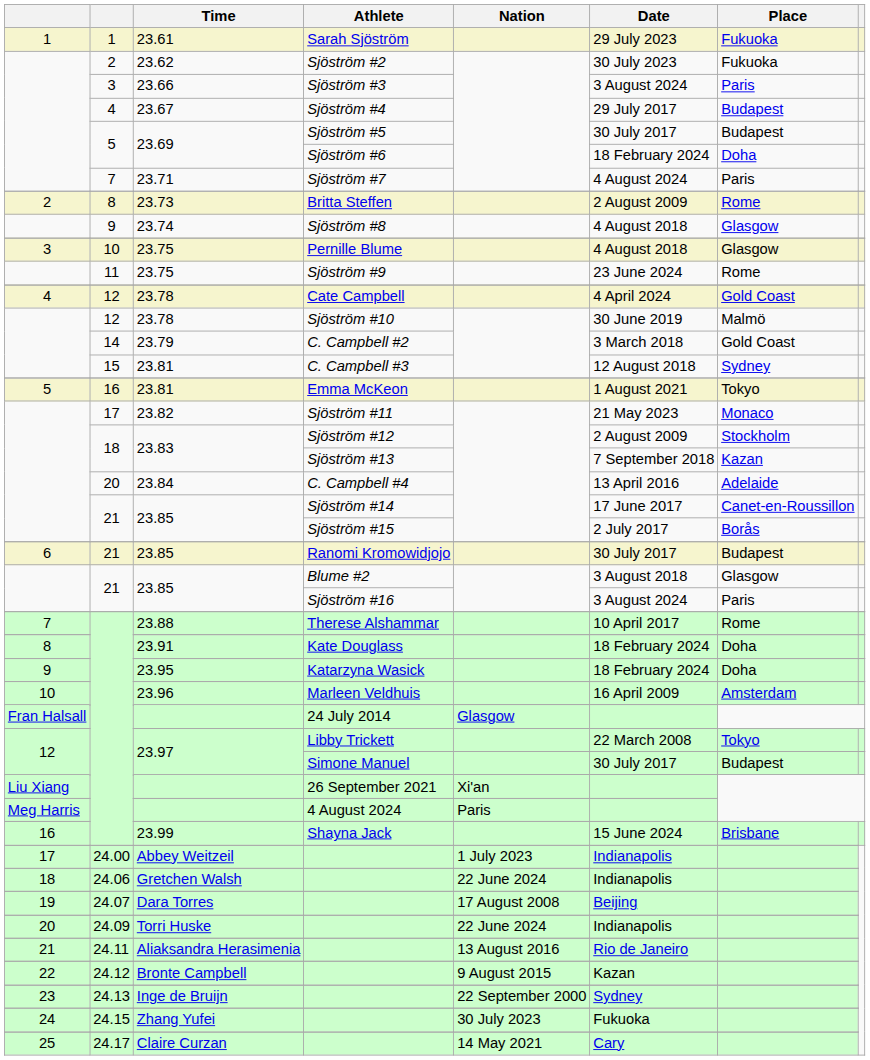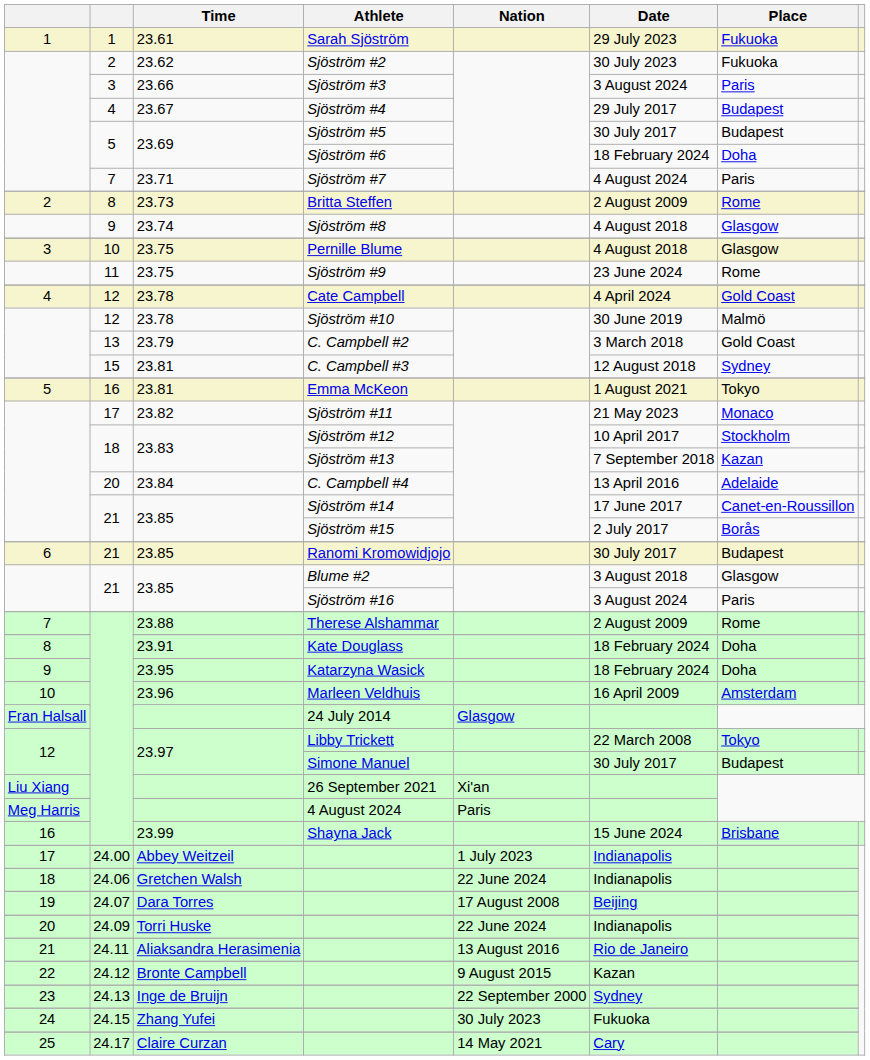 <table class="wikitable sortable">
 <tr>
 <th></th>
 <th></th>
 <th>Time</th>
 <th>Athlete</th>
 <th>Nation</th>
 <th>Date</th>
 <th>Place</th>
 <th class="unsortable"></th>
 </tr>
 <tr bgcolor=f6F5CE>
 <td align=center>1</td>
 <td align=center>1</td>
 <td>23.61</td>
 <td><a href='#'>Sarah Sjöström</a></td>
 <td></td>
 <td>29 July 2023</td>
 <td><a href='#'>Fukuoka</a></td>
 <td></td>
 </tr>
 <tr>
 <td rowspan="6"></td>
 <td align=center>2</td>
 <td>23.62</td>
 <td><em>Sjöström #2</em></td>
 <td rowspan="6"></td>
 <td>30 July 2023</td>
 <td>Fukuoka</td>
 <td></td>
 </tr>
 <tr>
 <td align=center>3</td>
 <td>23.66</td>
 <td><em>Sjöström #3</em></td>
 <td>3 August 2024</td>
 <td><a href='#'>Paris</a></td>
 <td></td>
 </tr>
 <tr>
 <td align=center>4</td>
 <td>23.67</td>
 <td><em>Sjöström #4</em></td>
 <td>29 July 2017</td>
 <td><a href='#'>Budapest</a></td>
 <td></td>
 </tr>
 <tr>
 <td rowspan="2" align=center>5</td>
 <td rowspan="2">23.69</td>
 <td><em>Sjöström #5</em></td>
 <td>30 July 2017</td>
 <td>Budapest</td>
 <td></td>
 </tr>
 <tr>
 <td><em>Sjöström #6</em></td>
 <td>18 February 2024</td>
 <td><a href='#'>Doha</a></td>
 <td></td>
 </tr>
 <tr>
 <td align=center>7</td>
 <td>23.71</td>
 <td><em>Sjöström #7</em></td>
 <td>4 August 2024</td>
 <td>Paris</td>
 <td></td>
 </tr>
 <tr>
 </tr>
 <tr bgcolor=f6F5CE>
 <td align=center>2</td>
 <td align=center>8</td>
 <td>23.73</td>
 <td><a href='#'>Britta Steffen</a></td>
 <td></td>
 <td>2 August 2009</td>
 <td><a href='#'>Rome</a></td>
 <td></td>
 </tr>
 <tr>
 <td></td>
 <td align=center>9</td>
 <td>23.74</td>
 <td><em>Sjöström #8</em></td>
 <td></td>
 <td>4 August 2018</td>
 <td><a href='#'>Glasgow</a></td>
 <td></td>
 </tr>
 <tr>
 </tr>
 <tr bgcolor=f6F5CE>
 <td align=center>3</td>
 <td align=center>10</td>
 <td>23.75</td>
 <td><a href='#'>Pernille Blume</a></td>
 <td></td>
 <td>4 August 2018</td>
 <td>Glasgow</td>
 <td></td>
 </tr>
 <tr>
 <td></td>
 <td align=center>11</td>
 <td>23.75</td>
 <td><em>Sjöström #9</em></td>
 <td></td>
 <td>23 June 2024</td>
 <td>Rome</td>
 <td></td>
 </tr>
 <tr>
 </tr>
 <tr bgcolor=f6F5CE>
 <td align=center>4</td>
 <td align=center>12</td>
 <td>23.78</td>
 <td><a href='#'>Cate Campbell</a></td>
 <td></td>
 <td>4 April 2024</td>
 <td><a href='#'>Gold Coast</a></td>
 <td></td>
 </tr>
 <tr>
 <td rowspan="3"></td>
 <td align=center>12</td>
 <td>23.78</td>
 <td><em>Sjöström #10</em></td>
 <td rowspan="3"></td>
 <td>30 June 2019</td>
 <td>Malmö</td>
 <td></td>
 </tr>
 <tr>
-<td align=center>14</td>
+<td align=center>13</td>
 <td>23.79</td>
 <td><em>C. Campbell #2</em></td>
 <td>3 March 2018</td>
 <td>Gold Coast</td>
 <td></td>
 </tr>
 <tr>
 <td align=center>15</td>
 <td>23.81</td>
 <td><em>C. Campbell #3</em></td>
 <td>12 August 2018</td>
 <td><a href='#'>Sydney</a></td>
 <td></td>
 </tr>
 <tr>
 </tr>
 <tr bgcolor=f6F5CE>
 <td align=center>5</td>
 <td align=center>16</td>
 <td>23.81</td>
 <td><a href='#'>Emma McKeon</a></td>
 <td></td>
 <td>1 August 2021</td>
 <td>Tokyo</td>
 <td></td>
 </tr>
 <tr>
 <td rowspan="6"></td>
 <td align=center>17</td>
 <td>23.82</td>
 <td><em>Sjöström #11</em></td>
 <td rowspan="6"></td>
 <td>21 May 2023</td>
 <td><a href='#'>Monaco</a></td>
 <td></td>
 </tr>
 <tr>
 <td rowspan="2" align=center>18</td>
 <td rowspan="2">23.83</td>
 <td><em>Sjöström #12</em></td>
-<td>2 August 2009</td>
+<td>10 April 2017</td>
 <td><a href='#'>Stockholm</a></td>
 <td></td>
 </tr>
 <tr>
 <td><em>Sjöström #13</em></td>
 <td>7 September 2018</td>
 <td><a href='#'>Kazan</a></td>
 <td></td>
 </tr>
 <tr>
 <td align=center>20</td>
 <td>23.84</td>
 <td><em>C. Campbell #4</em></td>
 <td>13 April 2016</td>
 <td><a href='#'>Adelaide</a></td>
 <td></td>
 </tr>
 <tr>
 <td rowspan="2" align=center>21</td>
 <td rowspan="2">23.85</td>
 <td><em>Sjöström #14</em></td>
 <td>17 June 2017</td>
 <td><a href='#'>Canet-en-Roussillon</a></td>
 <td></td>
 </tr>
 <tr>
 <td><em>Sjöström #15</em></td>
 <td>2 July 2017</td>
 <td><a href='#'>Borås</a></td>
 <td></td>
 </tr>
 <tr>
 </tr>
 <tr bgcolor=f6F5CE>
 <td align=center>6</td>
 <td align=center>21</td>
 <td>23.85</td>
 <td><a href='#'>Ranomi Kromowidjojo</a></td>
 <td></td>
 <td>30 July 2017</td>
 <td>Budapest</td>
 <td></td>
 </tr>
 <tr>
 <td rowspan="2"></td>
 <td rowspan="2" align=center>21</td>
 <td rowspan="2">23.85</td>
 <td><em>Blume #2</em></td>
 <td rowspan="2"></td>
 <td>3 August 2018</td>
 <td>Glasgow</td>
 <td></td>
 </tr>
 <tr>
 <td><em>Sjöström #16</em></td>
 <td>3 August 2024</td>
 <td>Paris</td>
 <td></td>
 </tr>
 <tr>
 </tr>
 <tr bgcolor=CCFFCC>
 <td align=center>7</td>
 <td rowspan="19"></td>
 <td>23.88</td>
 <td><a href='#'>Therese Alshammar</a></td>
 <td></td>
-<td>10 April 2017</td>
+<td>2 August 2009</td>
 <td>Rome</td>
 <td></td>
 </tr>
 <tr>
 </tr>
 <tr bgcolor=CCFFCC>
 <td align=center>8</td>
 <td>23.91</td>
 <td><a href='#'>Kate Douglass</a></td>
 <td></td>
 <td>18 February 2024</td>
 <td>Doha</td>
 <td></td>
 </tr>
 <tr>
 </tr>
 <tr bgcolor=CCFFCC>
 <td align=center>9</td>
 <td>23.95</td>
 <td><a href='#'>Katarzyna Wasick</a></td>
 <td></td>
 <td>18 February 2024</td>
 <td>Doha</td>
 <td></td>
 </tr>
 <tr>
 </tr>
 <tr bgcolor=CCFFCC>
 <td rowspan="2" align=center>10</td>
 <td rowspan="2">23.96</td>
 <td><a href='#'>Marleen Veldhuis</a></td>
 <td></td>
 <td>16 April 2009</td>
 <td><a href='#'>Amsterdam</a></td>
 <td></td>
 </tr>
 <tr>
 </tr>
 <tr bgcolor=CCFFCC>
 <td><a href='#'>Fran Halsall</a></td>
 <td></td>
 <td>24 July 2014</td>
 <td><a href='#'>Glasgow</a></td>
 <td></td>
 </tr>
 <tr>
 </tr>
 <tr bgcolor=CCFFCC>
 <td rowspan="4" align=center>12</td>
 <td rowspan="4">23.97</td>
 <td><a href='#'>Libby Trickett</a></td>
 <td></td>
 <td>22 March 2008</td>
 <td><a href='#'>Tokyo</a></td>
 <td></td>
 </tr>
 <tr>
 </tr>
 <tr bgcolor=CCFFCC>
 <td><a href='#'>Simone Manuel</a></td>
 <td></td>
 <td>30 July 2017</td>
 <td>Budapest</td>
 <td></td>
 </tr>
 <tr>
 </tr>
 <tr bgcolor=CCFFCC>
 <td><a href='#'>Liu Xiang</a></td>
 <td></td>
 <td>26 September 2021</td>
 <td>Xi'an</td>
 <td></td>
 </tr>
 <tr>
 </tr>
 <tr bgcolor=CCFFCC>
 <td><a href='#'>Meg Harris</a></td>
 <td></td>
 <td>4 August 2024</td>
 <td>Paris</td>
 <td></td>
 </tr>
 <tr>
 </tr>
 <tr bgcolor=CCFFCC>
 <td align=center>16</td>
 <td>23.99</td>
 <td><a href='#'>Shayna Jack</a></td>
 <td></td>
 <td>15 June 2024</td>
 <td><a href='#'>Brisbane</a></td>
 <td></td>
 </tr>
 <tr>
 </tr>
 <tr bgcolor=CCFFCC>
 <td align=center>17</td>
 <td>24.00</td>
 <td><a href='#'>Abbey Weitzeil</a></td>
 <td></td>
 <td>1 July 2023</td>
 <td><a href='#'>Indianapolis</a></td>
 <td></td>
 </tr>
 <tr>
 </tr>
 <tr bgcolor=CCFFCC>
 <td align=center>18</td>
 <td>24.06</td>
 <td><a href='#'>Gretchen Walsh</a></td>
 <td></td>
 <td>22 June 2024</td>
 <td>Indianapolis</td>
 <td></td>
 </tr>
 <tr>
 </tr>
 <tr bgcolor=CCFFCC>
 <td align=center>19</td>
 <td>24.07</td>
 <td><a href='#'>Dara Torres</a></td>
 <td></td>
 <td>17 August 2008</td>
 <td><a href='#'>Beijing</a></td>
 <td></td>
 </tr>
 <tr>
 </tr>
 <tr bgcolor=CCFFCC>
 <td align=center>20</td>
 <td>24.09</td>
 <td><a href='#'>Torri Huske</a></td>
 <td></td>
 <td>22 June 2024</td>
 <td>Indianapolis</td>
 <td></td>
 </tr>
 <tr>
 </tr>
 <tr bgcolor=CCFFCC>
 <td align=center>21</td>
 <td>24.11</td>
 <td><a href='#'>Aliaksandra Herasimenia</a></td>
 <td></td>
 <td>13 August 2016</td>
 <td><a href='#'>Rio de Janeiro</a></td>
 <td></td>
 </tr>
 <tr>
 </tr>
 <tr bgcolor=CCFFCC>
 <td align=center>22</td>
 <td>24.12</td>
 <td><a href='#'>Bronte Campbell</a></td>
 <td></td>
 <td>9 August 2015</td>
 <td>Kazan</td>
 <td></td>
 </tr>
 <tr>
 </tr>
 <tr bgcolor=CCFFCC>
 <td align=center>23</td>
 <td>24.13</td>
 <td><a href='#'>Inge de Bruijn</a></td>
 <td></td>
 <td>22 September 2000</td>
 <td><a href='#'>Sydney</a></td>
 <td></td>
 </tr>
 <tr>
 </tr>
 <tr bgcolor=CCFFCC>
 <td align=center>24</td>
 <td>24.15</td>
 <td><a href='#'>Zhang Yufei</a></td>
 <td></td>
 <td>30 July 2023</td>
 <td>Fukuoka</td>
 <td></td>
 </tr>
 <tr>
 </tr>
 <tr bgcolor=CCFFCC>
 <td align=center>25</td>
 <td>24.17</td>
 <td><a href='#'>Claire Curzan</a></td>
 <td></td>
 <td>14 May 2021</td>
 <td><a href='#'>Cary</a></td>
 <td></td>
 </tr>
 </table>
